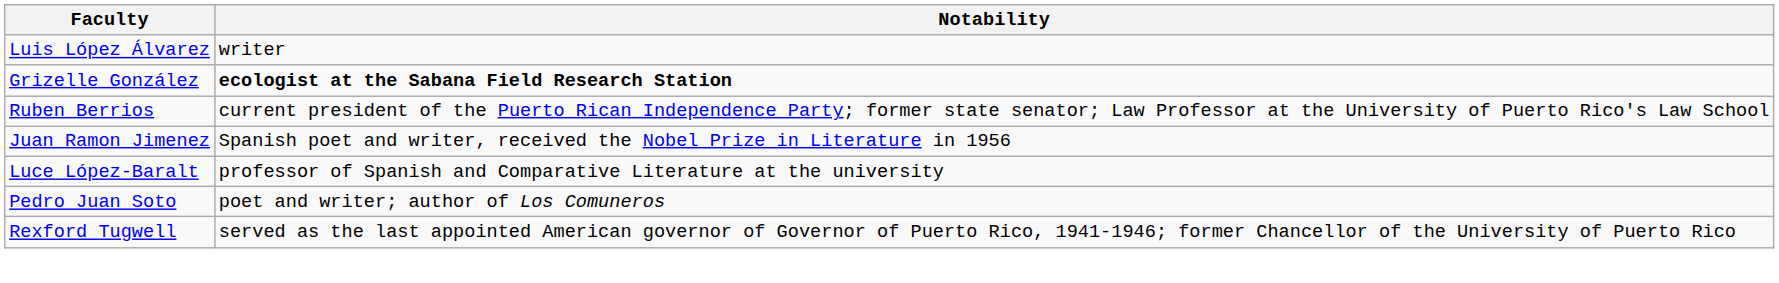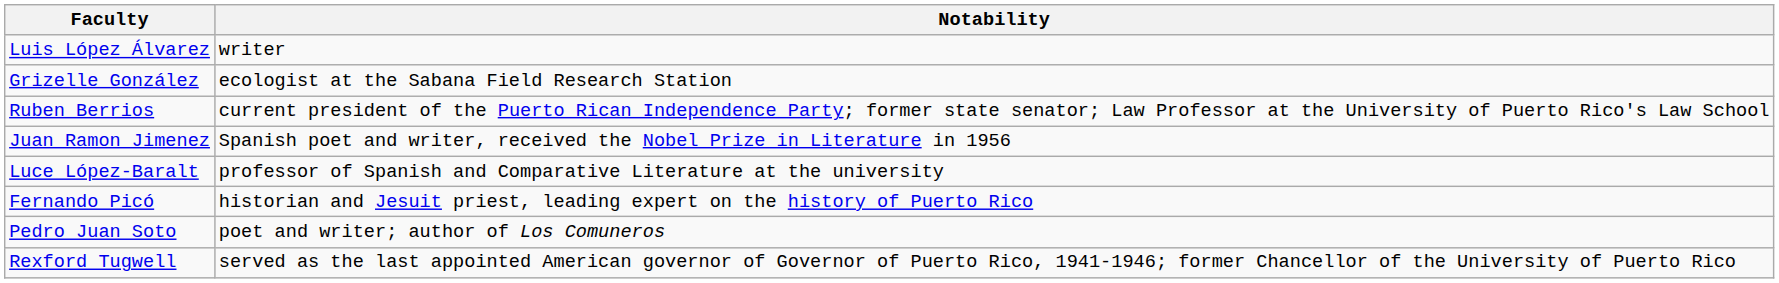 <table class="wikitable">
 <tr>
 <th>Faculty</th>
 <th>Notability</th>
 </tr>
 <tr>
 <td><a href='#'>Luis López Álvarez</a></td>
 <td>writer</td>
 </tr>
 <tr>
 <td><a href='#'>Grizelle González</a></td>
-<td><strong>ecologist at the  Sabana Field Research Station</strong></td>
+<td>ecologist at the  Sabana Field Research Station</td>
 </tr>
 <tr>
 <td><a href='#'>Ruben Berrios</a></td>
 <td>current president of the <a href='#'>Puerto Rican Independence Party</a>; former state senator; Law Professor at the University of Puerto Rico's Law School</td>
 </tr>
 <tr>
 <td><a href='#'>Juan Ramon Jimenez</a></td>
 <td>Spanish poet and writer, received the <a href='#'>Nobel Prize in Literature</a> in 1956</td>
 </tr>
 <tr>
 <td><a href='#'>Luce López-Baralt</a></td>
 <td>professor of Spanish and Comparative Literature at the university</td>
 </tr>
 <tr>
+<td><a href='#'>Fernando Picó</a></td>
+<td>historian and <a href='#'>Jesuit</a> priest, leading expert on the <a href='#'>history of Puerto Rico</a></td>
+</tr>
+<tr>
 <td><a href='#'>Pedro Juan Soto</a></td>
 <td>poet and writer; author of <em>Los Comuneros</em></td>
 </tr>
 <tr>
 <td><a href='#'>Rexford Tugwell</a></td>
 <td>served as the last appointed American governor of Governor of Puerto Rico, 1941-1946; former Chancellor of the University of Puerto Rico</td>
 </tr>
 </table>
